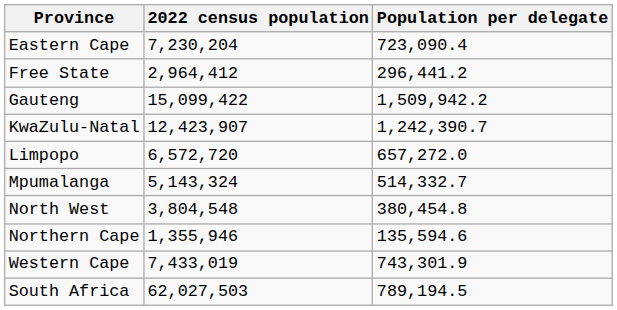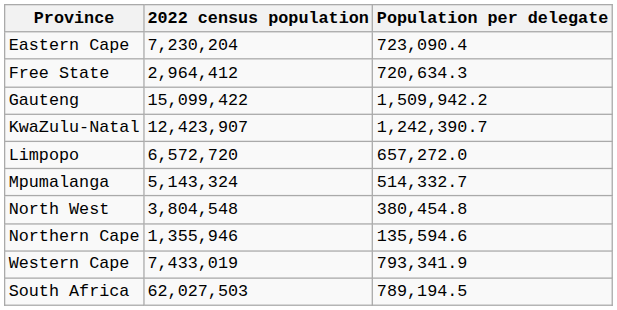 <table class="wikitable">
 <tr>
 <th>Province</th>
 <th>2022 census population</th>
 <th>Population per delegate</th>
 </tr>
 <tr>
 <td>Eastern Cape</td>
 <td>7,230,204</td>
 <td>723,090.4</td>
 </tr>
 <tr>
 <td>Free State</td>
 <td>2,964,412</td>
-<td>296,441.2</td>
+<td>720,634.3</td>
 </tr>
 <tr>
 <td>Gauteng</td>
 <td>15,099,422</td>
 <td>1,509,942.2</td>
 </tr>
 <tr>
 <td>KwaZulu-Natal</td>
 <td>12,423,907</td>
 <td>1,242,390.7</td>
 </tr>
 <tr>
 <td>Limpopo</td>
 <td>6,572,720</td>
 <td>657,272.0</td>
 </tr>
 <tr>
 <td>Mpumalanga</td>
 <td>5,143,324</td>
 <td>514,332.7</td>
 </tr>
 <tr>
 <td>North West</td>
 <td>3,804,548</td>
 <td>380,454.8</td>
 </tr>
 <tr>
 <td>Northern Cape</td>
 <td>1,355,946</td>
 <td>135,594.6</td>
 </tr>
 <tr>
 <td>Western Cape</td>
 <td>7,433,019</td>
-<td>743,301.9</td>
+<td>793,341.9</td>
 </tr>
 <tr>
 <td>South Africa</td>
 <td>62,027,503</td>
 <td>789,194.5</td>
 </tr>
 </table>
